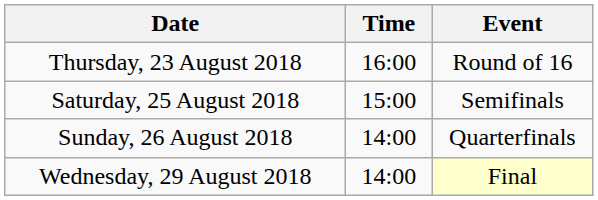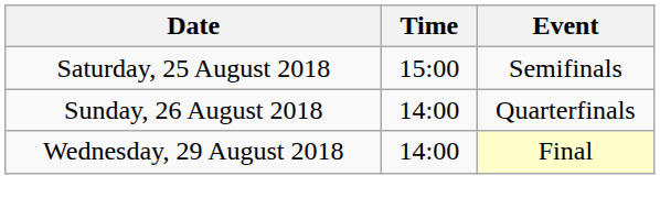 <table class = "wikitable" style="text-align:center;">
 <tr>
 <th width=220>Date</th>
 <th width=50>Time</th>
 <th width=100>Event</th>
-</tr>
-<tr>
-<td>Thursday, 23 August 2018</td>
-<td>16:00</td>
-<td>Round of 16</td>
 </tr>
 <tr>
 <td>Saturday, 25 August 2018</td>
 <td>15:00</td>
 <td>Semifinals</td>
 </tr>
 <tr>
 <td>Sunday, 26 August 2018</td>
 <td>14:00</td>
 <td>Quarterfinals</td>
 </tr>
 <tr>
 <td>Wednesday, 29 August 2018</td>
 <td>14:00</td>
 <td bgcolor=ffffcc>Final</td>
 </tr>
 </table>
